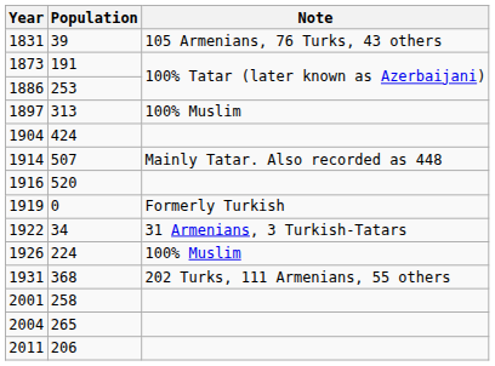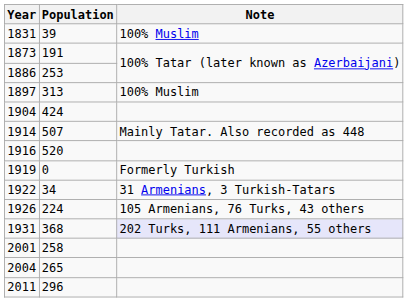 <table class="wikitable sortable">
 <tr>
 <th>Year</th>
 <th>Population</th>
 <th>Note</th>
 </tr>
 <tr>
 <td>1831</td>
 <td>39</td>
-<td>105 Armenians, 76 Turks, 43 others</td>
+<td>100% <a href='#'>Muslim</a></td>
 </tr>
 <tr>
 <td>1873</td>
 <td>191</td>
 <td rowspan="2">100% Tatar (later known as <a href='#'>Azerbaijani</a>)</td>
 </tr>
 <tr>
 <td>1886</td>
 <td>253</td>
 </tr>
 <tr>
 <td>1897</td>
 <td>313</td>
 <td>100% Muslim</td>
 </tr>
 <tr>
 <td>1904</td>
 <td>424</td>
 <td></td>
 </tr>
 <tr>
 <td>1914</td>
 <td>507</td>
 <td>Mainly Tatar. Also recorded as 448</td>
 </tr>
 <tr>
 <td>1916</td>
 <td>520</td>
 <td></td>
 </tr>
 <tr>
 <td>1919</td>
 <td>0</td>
 <td>Formerly Turkish</td>
 </tr>
 <tr>
 <td>1922</td>
 <td>34</td>
 <td>31 <a href='#'>Armenians</a>, 3 Turkish-Tatars</td>
 </tr>
 <tr>
 <td>1926</td>
 <td>224</td>
-<td>100% <a href='#'>Muslim</a></td>
+<td>105 Armenians, 76 Turks, 43 others</td>
 </tr>
 <tr>
 <td>1931</td>
 <td>368</td>
-<td>202 Turks, 111 Armenians, 55 others</td>
+<td style="background: lavender;">202 Turks, 111 Armenians, 55 others</td>
 </tr>
 <tr>
 <td>2001</td>
 <td>258</td>
 <td></td>
 </tr>
 <tr>
 <td>2004</td>
 <td>265</td>
 <td></td>
 </tr>
 <tr>
 <td>2011</td>
-<td>206</td>
+<td>296</td>
 <td></td>
 </tr>
 </table>
